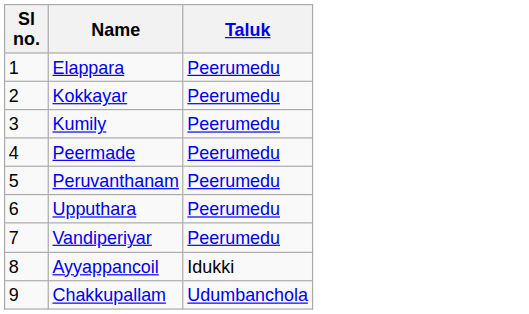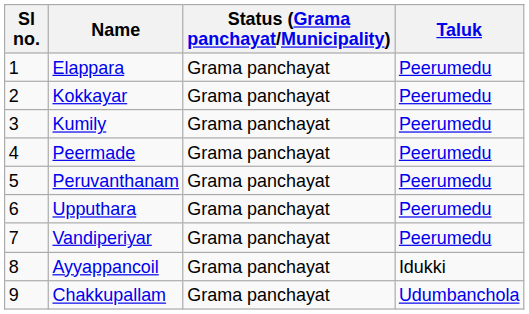 <table class="wikitable sortable" style="font-size: 95%;">
 <tr>
 <th width="30px">Sl no.</th>
 <th width="100px">Name</th>
+<th width="130px">Status (<a href='#'>Grama panchayat</a>/<a href='#'>Municipality</a>)</th>
 <th width="100px"><a href='#'>Taluk</a></th>
 </tr>
 <tr>
 <td>1</td>
 <td><a href='#'>Elappara</a></td>
+<td>Grama panchayat</td>
 <td><a href='#'>Peerumedu</a></td>
 </tr>
 <tr>
 <td>2</td>
 <td><a href='#'>Kokkayar</a></td>
+<td>Grama panchayat</td>
 <td><a href='#'>Peerumedu</a></td>
 </tr>
 <tr>
 <td>3</td>
 <td><a href='#'>Kumily</a></td>
+<td>Grama panchayat</td>
 <td><a href='#'>Peerumedu</a></td>
 </tr>
 <tr>
 <td>4</td>
 <td><a href='#'>Peermade</a></td>
+<td>Grama panchayat</td>
 <td><a href='#'>Peerumedu</a></td>
 </tr>
 <tr>
 <td>5</td>
 <td><a href='#'>Peruvanthanam</a></td>
+<td>Grama panchayat</td>
 <td><a href='#'>Peerumedu</a></td>
 </tr>
 <tr>
 <td>6</td>
 <td><a href='#'>Upputhara</a></td>
+<td>Grama panchayat</td>
 <td><a href='#'>Peerumedu</a></td>
 </tr>
 <tr>
 <td>7</td>
 <td><a href='#'>Vandiperiyar</a></td>
+<td>Grama panchayat</td>
 <td><a href='#'>Peerumedu</a></td>
 </tr>
 <tr>
 <td>8</td>
 <td><a href='#'>Ayyappancoil</a></td>
+<td>Grama panchayat</td>
 <td>Idukki</td>
 </tr>
 <tr>
 <td>9</td>
 <td><a href='#'>Chakkupallam</a></td>
+<td>Grama panchayat</td>
 <td><a href='#'>Udumbanchola</a></td>
 </tr>
 </table>
